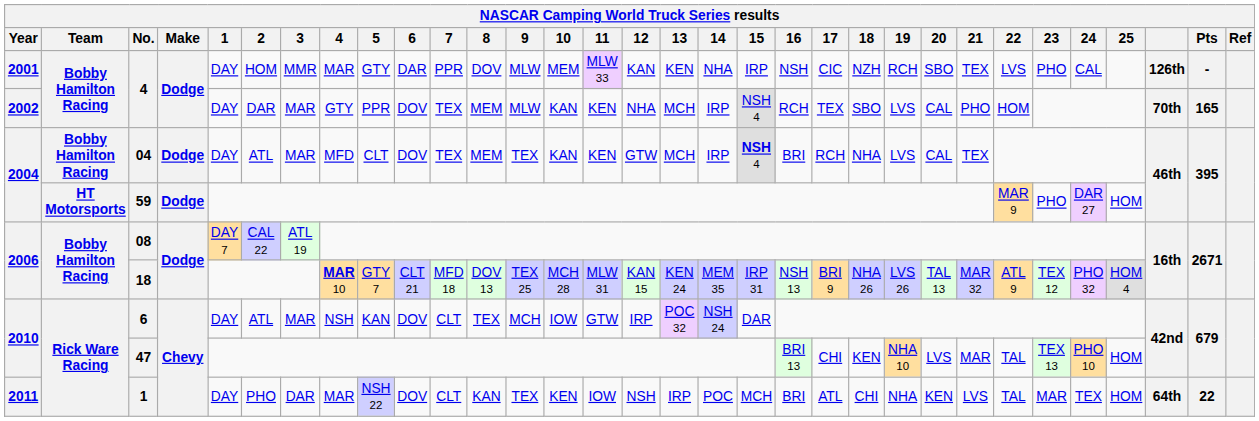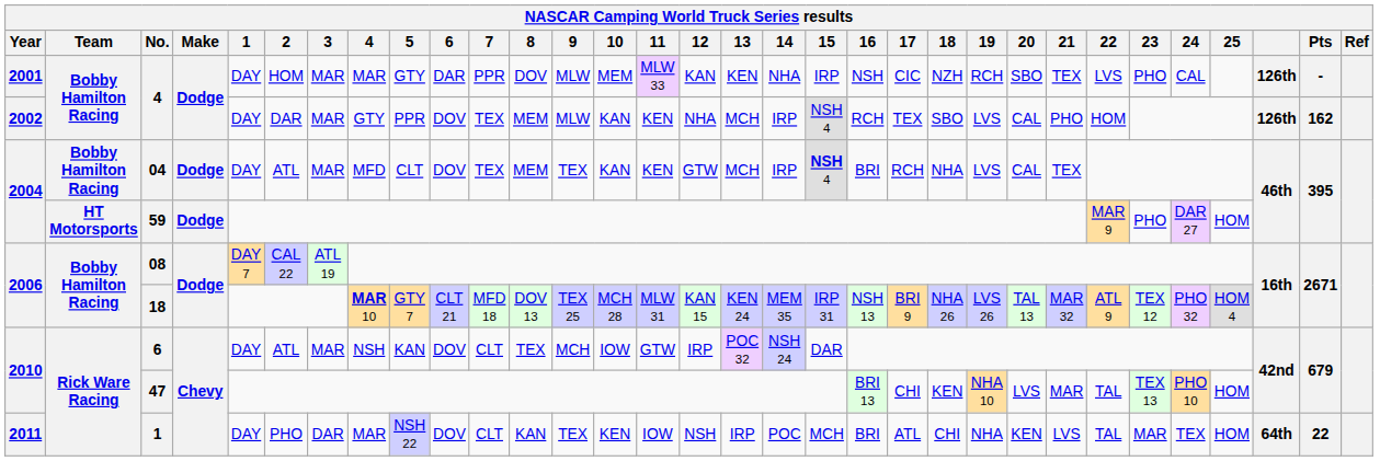 <table class="wikitable" style="text-align:center; font-size:75%">
 <tr>
 <th colspan=45><a href='#'>NASCAR Camping World Truck Series</a> results</th>
 </tr>
 <tr>
 <th>Year</th>
 <th>Team</th>
 <th>No.</th>
 <th>Make</th>
 <th>1</th>
 <th>2</th>
 <th>3</th>
 <th>4</th>
 <th>5</th>
 <th>6</th>
 <th>7</th>
 <th>8</th>
 <th>9</th>
 <th>10</th>
 <th>11</th>
 <th>12</th>
 <th>13</th>
 <th>14</th>
 <th>15</th>
 <th>16</th>
 <th>17</th>
 <th>18</th>
 <th>19</th>
 <th>20</th>
 <th>21</th>
 <th>22</th>
 <th>23</th>
 <th>24</th>
 <th>25</th>
 <th></th>
 <th>Pts</th>
 <th>Ref</th>
 </tr>
 <tr>
 <th><a href='#'>2001</a></th>
 <th rowspan=2><a href='#'>Bobby Hamilton Racing</a></th>
 <th rowspan=2>4</th>
 <th rowspan=2><a href='#'>Dodge</a></th>
 <td><a href='#'>DAY</a></td>
 <td><a href='#'>HOM</a></td>
-<td><a href='#'>MMR</a></td>
+<td><a href='#'>MAR</a></td>
 <td><a href='#'>MAR</a></td>
 <td><a href='#'>GTY</a></td>
 <td><a href='#'>DAR</a></td>
 <td><a href='#'>PPR</a></td>
 <td><a href='#'>DOV</a></td>
 <td><a href='#'>MLW</a></td>
 <td><a href='#'>MEM</a></td>
 <td style="background:#EFCFFF;"><a href='#'>MLW</a><br><small>33</small></td>
 <td><a href='#'>KAN</a></td>
 <td><a href='#'>KEN</a></td>
 <td><a href='#'>NHA</a></td>
 <td><a href='#'>IRP</a></td>
 <td><a href='#'>NSH</a></td>
 <td><a href='#'>CIC</a></td>
 <td><a href='#'>NZH</a></td>
 <td><a href='#'>RCH</a></td>
 <td><a href='#'>SBO</a></td>
 <td><a href='#'>TEX</a></td>
 <td><a href='#'>LVS</a></td>
 <td><a href='#'>PHO</a></td>
 <td><a href='#'>CAL</a></td>
 <td></td>
 <th>126th</th>
 <th>-</th>
 <th></th>
 </tr>
 <tr>
 <th><a href='#'>2002</a></th>
 <td><a href='#'>DAY</a></td>
 <td><a href='#'>DAR</a></td>
 <td><a href='#'>MAR</a></td>
 <td><a href='#'>GTY</a></td>
 <td><a href='#'>PPR</a></td>
 <td><a href='#'>DOV</a></td>
 <td><a href='#'>TEX</a></td>
 <td><a href='#'>MEM</a></td>
 <td><a href='#'>MLW</a></td>
 <td><a href='#'>KAN</a></td>
 <td><a href='#'>KEN</a></td>
 <td><a href='#'>NHA</a></td>
 <td><a href='#'>MCH</a></td>
 <td><a href='#'>IRP</a></td>
 <td style="background:#DFDFDF;"><a href='#'>NSH</a><br><small>4</small></td>
 <td><a href='#'>RCH</a></td>
 <td><a href='#'>TEX</a></td>
 <td><a href='#'>SBO</a></td>
 <td><a href='#'>LVS</a></td>
 <td><a href='#'>CAL</a></td>
 <td><a href='#'>PHO</a></td>
 <td><a href='#'>HOM</a></td>
 <td colspan=3></td>
-<th>70th</th>
-<th>165</th>
+<th>126th</th>
+<th>162</th>
 <th></th>
 </tr>
 <tr>
 <th rowspan=2><a href='#'>2004</a></th>
 <th><a href='#'>Bobby Hamilton Racing</a></th>
 <th>04</th>
 <th><a href='#'>Dodge</a></th>
 <td><a href='#'>DAY</a></td>
 <td><a href='#'>ATL</a></td>
 <td><a href='#'>MAR</a></td>
 <td><a href='#'>MFD</a></td>
 <td><a href='#'>CLT</a></td>
 <td><a href='#'>DOV</a></td>
 <td><a href='#'>TEX</a></td>
 <td><a href='#'>MEM</a></td>
 <td><a href='#'>TEX</a></td>
 <td><a href='#'>KAN</a></td>
 <td><a href='#'>KEN</a></td>
 <td><a href='#'>GTW</a></td>
 <td><a href='#'>MCH</a></td>
 <td><a href='#'>IRP</a></td>
 <td style="background:#DFDFDF;"><strong><a href='#'>NSH</a></strong><br><small>4</small></td>
 <td><a href='#'>BRI</a></td>
 <td><a href='#'>RCH</a></td>
 <td><a href='#'>NHA</a></td>
 <td><a href='#'>LVS</a></td>
 <td><a href='#'>CAL</a></td>
 <td><a href='#'>TEX</a></td>
 <td colspan=4></td>
 <th rowspan=2>46th</th>
 <th rowspan=2>395</th>
 <th rowspan=2></th>
 </tr>
 <tr>
 <th><a href='#'>HT Motorsports</a></th>
 <th>59</th>
 <th><a href='#'>Dodge</a></th>
 <td colspan=21></td>
 <td style="background:#FFDF9F;"><a href='#'>MAR</a><br><small>9</small></td>
 <td><a href='#'>PHO</a></td>
 <td style="background:#EFCFFF;"><a href='#'>DAR</a><br><small>27</small></td>
 <td><a href='#'>HOM</a></td>
 </tr>
 <tr>
 <th rowspan=2><a href='#'>2006</a></th>
 <th rowspan=2><a href='#'>Bobby Hamilton Racing</a></th>
 <th>08</th>
 <th rowspan=2><a href='#'>Dodge</a></th>
 <td style="background:#FFDF9F;"><a href='#'>DAY</a><br><small>7</small></td>
 <td style="background:#CFCFFF;"><a href='#'>CAL</a><br><small>22</small></td>
 <td style="background:#DFFFDF;"><a href='#'>ATL</a><br><small>19</small></td>
 <td colspan=22></td>
 <th rowspan=2>16th</th>
 <th rowspan=2>2671</th>
 <th rowspan=2></th>
 </tr>
 <tr>
 <th>18</th>
 <td colspan=3></td>
 <td style="background:#FFDF9F;"><strong><a href='#'>MAR</a></strong><br><small>10</small></td>
 <td style="background:#FFDF9F;"><a href='#'>GTY</a><br><small>7</small></td>
 <td style="background:#CFCFFF;"><a href='#'>CLT</a><br><small>21</small></td>
 <td style="background:#DFFFDF;"><a href='#'>MFD</a><br><small>18</small></td>
 <td style="background:#DFFFDF;"><a href='#'>DOV</a><br><small>13</small></td>
 <td style="background:#CFCFFF;"><a href='#'>TEX</a><br><small>25</small></td>
 <td style="background:#CFCFFF;"><a href='#'>MCH</a><br><small>28</small></td>
 <td style="background:#CFCFFF;"><a href='#'>MLW</a><br><small>31</small></td>
 <td style="background:#DFFFDF;"><a href='#'>KAN</a><br><small>15</small></td>
 <td style="background:#CFCFFF;"><a href='#'>KEN</a><br><small>24</small></td>
 <td style="background:#CFCFFF;"><a href='#'>MEM</a><br><small>35</small></td>
 <td style="background:#CFCFFF;"><a href='#'>IRP</a><br><small>31</small></td>
 <td style="background:#DFFFDF;"><a href='#'>NSH</a><br><small>13</small></td>
 <td style="background:#FFDF9F;"><a href='#'>BRI</a><br><small>9</small></td>
 <td style="background:#CFCFFF;"><a href='#'>NHA</a><br><small>26</small></td>
 <td style="background:#CFCFFF;"><a href='#'>LVS</a><br><small>26</small></td>
 <td style="background:#DFFFDF;"><a href='#'>TAL</a><br><small>13</small></td>
 <td style="background:#CFCFFF;"><a href='#'>MAR</a><br><small>32</small></td>
 <td style="background:#FFDF9F;"><a href='#'>ATL</a><br><small>9</small></td>
 <td style="background:#DFFFDF;"><a href='#'>TEX</a><br><small>12</small></td>
 <td style="background:#EFCFFF;"><a href='#'>PHO</a><br><small>32</small></td>
 <td style="background:#DFDFDF;"><a href='#'>HOM</a><br><small>4</small></td>
 </tr>
 <tr>
 <th rowspan=2><a href='#'>2010</a></th>
 <th rowspan=3><a href='#'>Rick Ware Racing</a></th>
 <th>6</th>
 <th rowspan=3><a href='#'>Chevy</a></th>
 <td><a href='#'>DAY</a></td>
 <td><a href='#'>ATL</a></td>
 <td><a href='#'>MAR</a></td>
 <td><a href='#'>NSH</a></td>
 <td><a href='#'>KAN</a></td>
 <td><a href='#'>DOV</a></td>
 <td><a href='#'>CLT</a></td>
 <td><a href='#'>TEX</a></td>
 <td><a href='#'>MCH</a></td>
 <td><a href='#'>IOW</a></td>
 <td><a href='#'>GTW</a></td>
 <td><a href='#'>IRP</a></td>
 <td style="background:#EFCFFF;"><a href='#'>POC</a><br><small>32</small></td>
 <td style="background:#CFCFFF;"><a href='#'>NSH</a><br><small>24</small></td>
 <td><a href='#'>DAR</a></td>
 <td colspan=10></td>
 <th rowspan=2>42nd</th>
 <th rowspan=2>679</th>
 <th rowspan=2></th>
 </tr>
 <tr>
 <th>47</th>
 <td colspan=15></td>
 <td style="background:#DFFFDF;"><a href='#'>BRI</a><br><small>13</small></td>
 <td><a href='#'>CHI</a></td>
 <td><a href='#'>KEN</a></td>
 <td style="background:#FFDF9F;"><a href='#'>NHA</a><br><small>10</small></td>
 <td><a href='#'>LVS</a></td>
 <td><a href='#'>MAR</a></td>
 <td><a href='#'>TAL</a></td>
 <td style="background:#DFFFDF;"><a href='#'>TEX</a><br><small>13</small></td>
 <td style="background:#FFDF9F;"><a href='#'>PHO</a><br><small>10</small></td>
 <td><a href='#'>HOM</a></td>
 </tr>
 <tr>
 <th><a href='#'>2011</a></th>
 <th>1</th>
 <td><a href='#'>DAY</a></td>
 <td><a href='#'>PHO</a></td>
 <td><a href='#'>DAR</a></td>
 <td><a href='#'>MAR</a></td>
 <td style="background:#CFCFFF;"><a href='#'>NSH</a><br><small>22</small></td>
 <td><a href='#'>DOV</a></td>
 <td><a href='#'>CLT</a></td>
 <td><a href='#'>KAN</a></td>
 <td><a href='#'>TEX</a></td>
 <td><a href='#'>KEN</a></td>
 <td><a href='#'>IOW</a></td>
 <td><a href='#'>NSH</a></td>
 <td><a href='#'>IRP</a></td>
 <td><a href='#'>POC</a></td>
 <td><a href='#'>MCH</a></td>
 <td><a href='#'>BRI</a></td>
 <td><a href='#'>ATL</a></td>
 <td><a href='#'>CHI</a></td>
 <td><a href='#'>NHA</a></td>
 <td><a href='#'>KEN</a></td>
 <td><a href='#'>LVS</a></td>
 <td><a href='#'>TAL</a></td>
 <td><a href='#'>MAR</a></td>
 <td><a href='#'>TEX</a></td>
 <td><a href='#'>HOM</a></td>
 <th>64th</th>
 <th>22</th>
 <th></th>
 </tr>
 </table>
